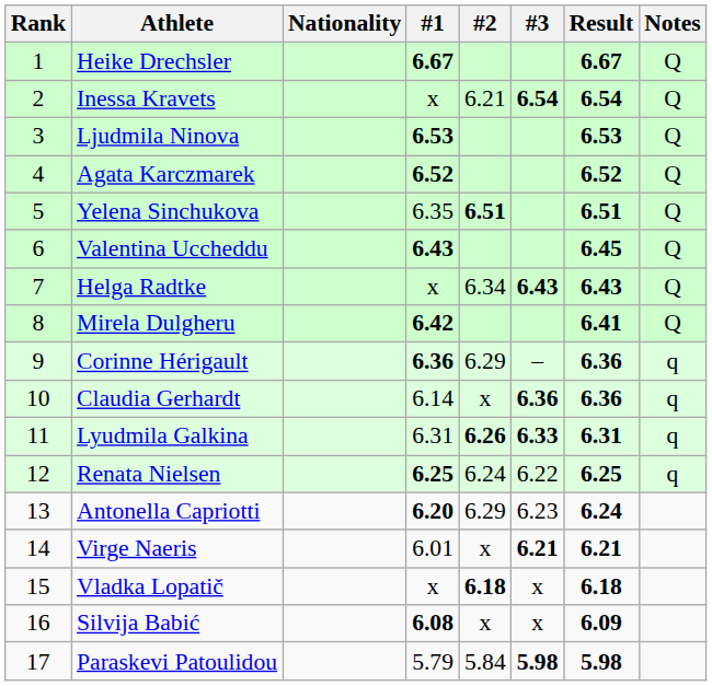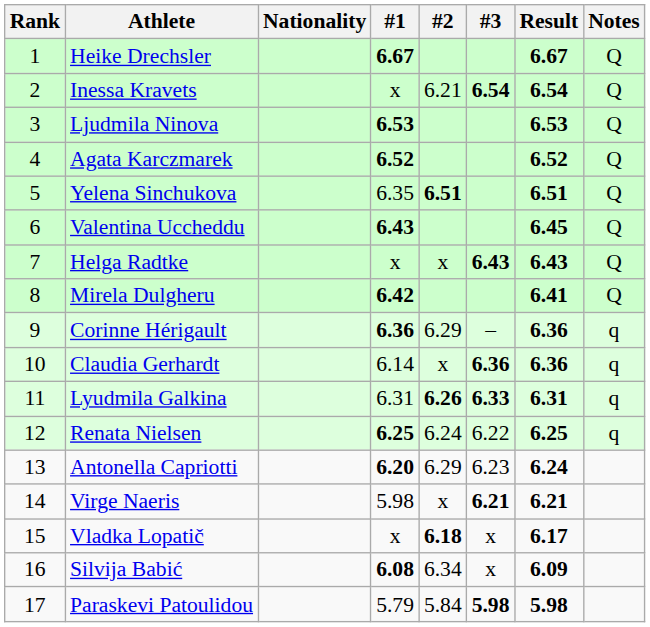 <table class="wikitable sortable" style="text-align:center">
 <tr>
 <th>Rank</th>
 <th>Athlete</th>
 <th>Nationality</th>
 <th>#1</th>
 <th>#2</th>
 <th>#3</th>
 <th>Result</th>
 <th>Notes</th>
 </tr>
 <tr bgcolor=ccffcc>
 <td>1</td>
 <td align="left"><a href='#'>Heike Drechsler</a></td>
 <td align=left></td>
 <td><strong>6.67</strong></td>
 <td></td>
 <td></td>
 <td><strong>6.67</strong></td>
 <td>Q</td>
 </tr>
 <tr bgcolor=ccffcc>
 <td>2</td>
 <td align="left"><a href='#'>Inessa Kravets</a></td>
 <td align=left></td>
 <td>x</td>
 <td>6.21</td>
 <td><strong>6.54</strong></td>
 <td><strong>6.54</strong></td>
 <td>Q</td>
 </tr>
 <tr bgcolor=ccffcc>
 <td>3</td>
 <td align="left"><a href='#'>Ljudmila Ninova</a></td>
 <td align=left></td>
 <td><strong>6.53</strong></td>
 <td></td>
 <td></td>
 <td><strong>6.53</strong></td>
 <td>Q</td>
 </tr>
 <tr bgcolor=ccffcc>
 <td>4</td>
 <td align="left"><a href='#'>Agata Karczmarek</a></td>
 <td align=left></td>
 <td><strong>6.52</strong></td>
 <td></td>
 <td></td>
 <td><strong>6.52</strong></td>
 <td>Q</td>
 </tr>
 <tr bgcolor=ccffcc>
 <td>5</td>
 <td align="left"><a href='#'>Yelena Sinchukova</a></td>
 <td align=left></td>
 <td>6.35</td>
 <td><strong>6.51</strong></td>
 <td></td>
 <td><strong>6.51</strong></td>
 <td>Q</td>
 </tr>
 <tr bgcolor=ccffcc>
 <td>6</td>
 <td align="left"><a href='#'>Valentina Uccheddu</a></td>
 <td align=left></td>
 <td><strong>6.43</strong></td>
 <td></td>
 <td></td>
 <td><strong>6.45</strong></td>
 <td>Q</td>
 </tr>
 <tr bgcolor=ccffcc>
 <td>7</td>
 <td align="left"><a href='#'>Helga Radtke</a></td>
 <td align=left></td>
 <td>x</td>
-<td>6.34</td>
+<td>x</td>
 <td><strong>6.43</strong></td>
 <td><strong>6.43</strong></td>
 <td>Q</td>
 </tr>
 <tr bgcolor=ccffcc>
 <td>8</td>
 <td align="left"><a href='#'>Mirela Dulgheru</a></td>
 <td align=left></td>
 <td><strong>6.42</strong></td>
 <td></td>
 <td></td>
 <td><strong>6.41</strong></td>
 <td>Q</td>
 </tr>
 <tr bgcolor=ddffdd>
 <td>9</td>
 <td align="left"><a href='#'>Corinne Hérigault</a></td>
 <td align=left></td>
 <td><strong>6.36</strong></td>
 <td>6.29</td>
 <td>–</td>
 <td><strong>6.36</strong></td>
 <td>q</td>
 </tr>
 <tr bgcolor=ddffdd>
 <td>10</td>
 <td align="left"><a href='#'>Claudia Gerhardt</a></td>
 <td align=left></td>
 <td>6.14</td>
 <td>x</td>
 <td><strong>6.36</strong></td>
 <td><strong>6.36</strong></td>
 <td>q</td>
 </tr>
 <tr bgcolor=ddffdd>
 <td>11</td>
 <td align="left"><a href='#'>Lyudmila Galkina</a></td>
 <td align=left></td>
 <td>6.31</td>
 <td><strong>6.26</strong></td>
 <td><strong>6.33</strong></td>
 <td><strong>6.31</strong></td>
 <td>q</td>
 </tr>
 <tr bgcolor=ddffdd>
 <td>12</td>
 <td align="left"><a href='#'>Renata Nielsen</a></td>
 <td align=left></td>
 <td><strong>6.25</strong></td>
 <td>6.24</td>
 <td>6.22</td>
 <td><strong>6.25</strong></td>
 <td>q</td>
 </tr>
 <tr>
 <td>13</td>
 <td align="left"><a href='#'>Antonella Capriotti</a></td>
 <td align=left></td>
 <td><strong>6.20</strong></td>
 <td>6.29</td>
 <td>6.23</td>
 <td><strong>6.24</strong></td>
 <td></td>
 </tr>
 <tr>
 <td>14</td>
 <td align="left"><a href='#'>Virge Naeris</a></td>
 <td align=left></td>
-<td>6.01</td>
+<td>5.98</td>
 <td>x</td>
 <td><strong>6.21</strong></td>
 <td><strong>6.21</strong></td>
 <td></td>
 </tr>
 <tr>
 <td>15</td>
 <td align="left"><a href='#'>Vladka Lopatič</a></td>
 <td align=left></td>
 <td>x</td>
 <td><strong>6.18</strong></td>
 <td>x</td>
-<td><strong>6.18</strong></td>
+<td><strong>6.17</strong></td>
 <td></td>
 </tr>
 <tr>
 <td>16</td>
 <td align="left"><a href='#'>Silvija Babić</a></td>
 <td align=left></td>
 <td><strong>6.08</strong></td>
-<td>x</td>
+<td>6.34</td>
 <td>x</td>
 <td><strong>6.09</strong></td>
 <td></td>
 </tr>
 <tr>
 <td>17</td>
 <td align="left"><a href='#'>Paraskevi Patoulidou</a></td>
 <td align=left></td>
 <td>5.79</td>
 <td>5.84</td>
 <td><strong>5.98</strong></td>
 <td><strong>5.98</strong></td>
 <td></td>
 </tr>
 </table>
